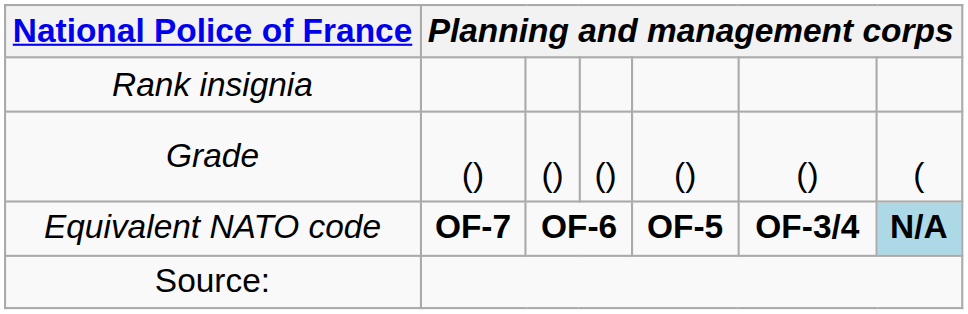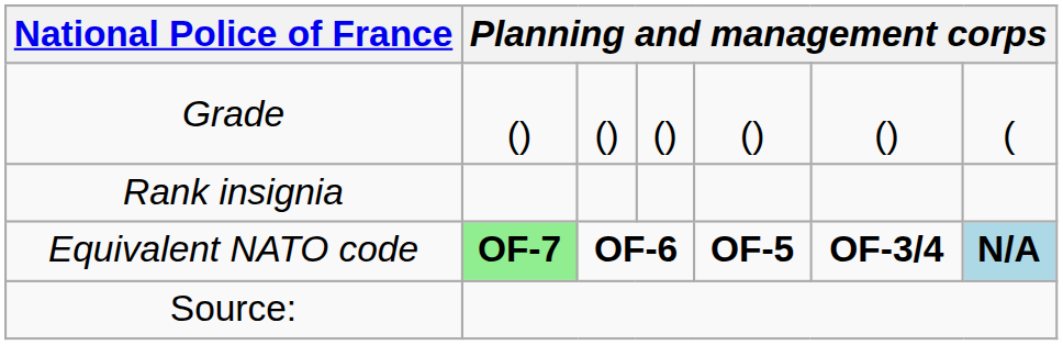 <table class="wikitable" style="text-align: center;">
 <tr>
 <th><a href='#'>National Police of France</a></th>
 <th colspan=6><em>Planning and management corps</em></th>
+</tr>
+<tr>
+<td><em>Grade</em></td>
+<td><br>()</td>
+<td><br>()</td>
+<td><br>()</td>
+<td><br>()</td>
+<td><br>()</td>
+<td><br>(</td>
 </tr>
 <tr>
 <td><em>Rank insignia</em></td>
 <td></td>
 <td></td>
 <td></td>
 <td></td>
 <td></td>
 <td></td>
 </tr>
 <tr>
-<td><em>Grade</em></td>
-<td><br>()</td>
-<td><br>()</td>
-<td><br>()</td>
-<td><br>()</td>
-<td><br>()</td>
-<td><br>(</td>
-</tr>
-<tr>
 <td><em>Equivalent NATO code</em></td>
-<td><strong>OF-7</strong></td>
+<td style="background: lightgreen;"><strong>OF-7</strong></td>
 <td colspan=2><strong>OF-6</strong></td>
 <td><strong>OF-5</strong></td>
 <td><strong>OF-3/4</strong></td>
 <td style="background: lightblue;"><strong>N/A</strong></td>
 </tr>
 <tr>
 <td>Source:</td>
 <td colspan=6></td>
 </tr>
 </table>
